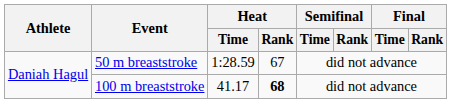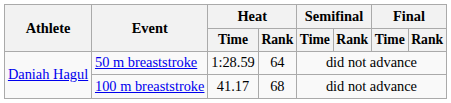 <table class=wikitable style="font-size:90%">
 <tr>
 <th rowspan="2">Athlete</th>
 <th rowspan="2">Event</th>
 <th colspan="2">Heat</th>
 <th colspan="2">Semifinal</th>
 <th colspan="2">Final</th>
 </tr>
 <tr style="font-size:95%">
 <th>Time</th>
 <th>Rank</th>
 <th>Time</th>
 <th>Rank</th>
 <th>Time</th>
 <th>Rank</th>
 </tr>
 <tr align=center>
 <td align=left rowspan=2><a href='#'>Daniah Hagul</a></td>
 <td align=left><a href='#'>50 m breaststroke</a></td>
 <td>1:28.59</td>
-<td>67</td>
+<td>64</td>
 <td colspan=4>did not advance</td>
 </tr>
 <tr align=center>
 <td align=left><a href='#'>100 m breaststroke</a></td>
 <td>41.17</td>
-<td><strong>68</strong></td>
+<td>68</td>
 <td colspan=4>did not advance</td>
 </tr>
 </table>
